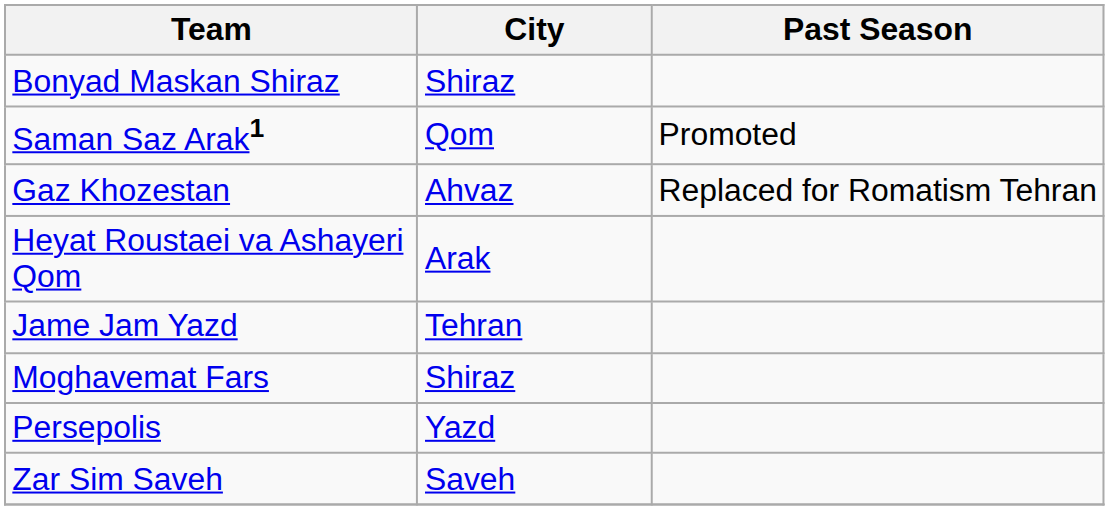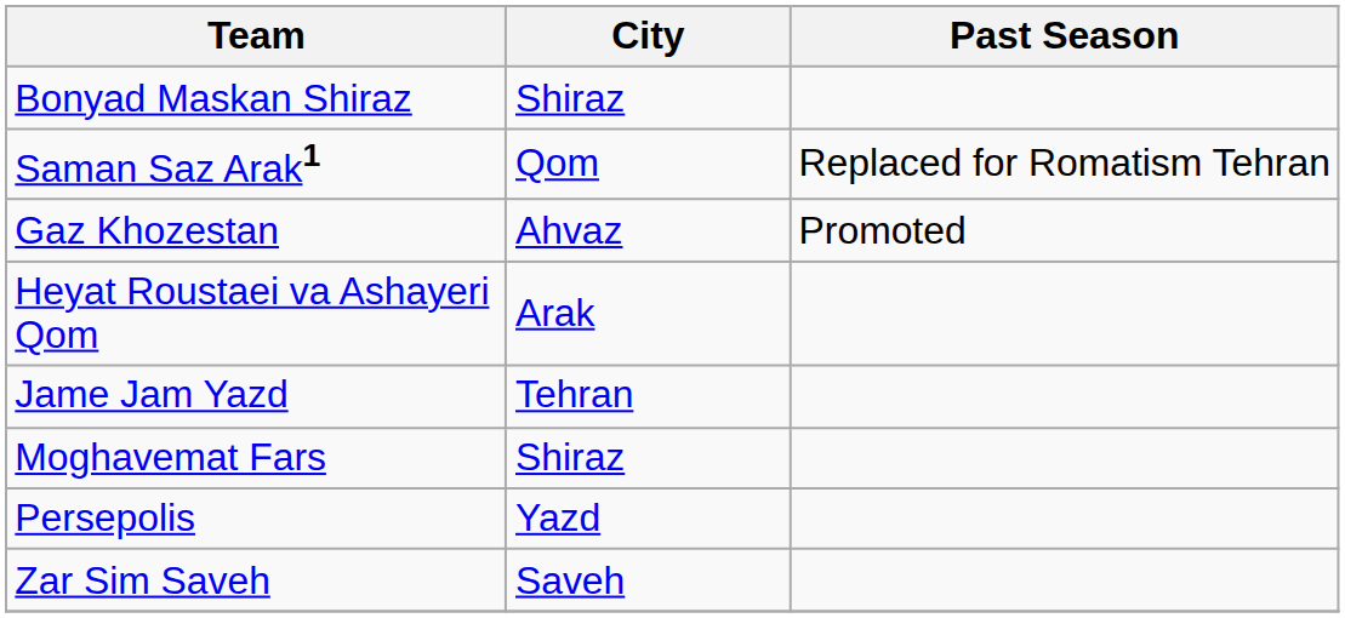 <table class="wikitable sortable">
 <tr>
 <th width=200>Team</th>
 <th width=110>City</th>
 <th>Past Season</th>
 </tr>
 <tr>
 <td align=left><a href='#'>Bonyad Maskan Shiraz</a></td>
 <td><a href='#'>Shiraz</a></td>
 <td></td>
 </tr>
 <tr>
 <td align=left><a href='#'>Saman Saz Arak</a><sup><strong>1</strong></sup></td>
 <td><a href='#'>Qom</a></td>
-<td>Promoted</td>
+<td>Replaced for Romatism Tehran</td>
 </tr>
 <tr>
 <td align=left><a href='#'>Gaz Khozestan</a></td>
 <td><a href='#'>Ahvaz</a></td>
-<td>Replaced for Romatism Tehran</td>
+<td>Promoted</td>
 </tr>
 <tr>
 <td align=left><a href='#'>Heyat Roustaei va Ashayeri Qom</a></td>
 <td><a href='#'>Arak</a></td>
 <td></td>
 </tr>
 <tr>
 <td align=left><a href='#'>Jame Jam Yazd</a></td>
 <td><a href='#'>Tehran</a></td>
 <td></td>
 </tr>
 <tr>
 <td align=left><a href='#'>Moghavemat Fars</a></td>
 <td><a href='#'>Shiraz</a></td>
 <td></td>
 </tr>
 <tr>
 <td align=left><a href='#'>Persepolis</a></td>
 <td><a href='#'>Yazd</a></td>
 <td></td>
 </tr>
 <tr>
 <td align=left><a href='#'>Zar Sim Saveh</a></td>
 <td><a href='#'>Saveh</a></td>
 <td></td>
 </tr>
 <tr>
 </tr>
 </table>
